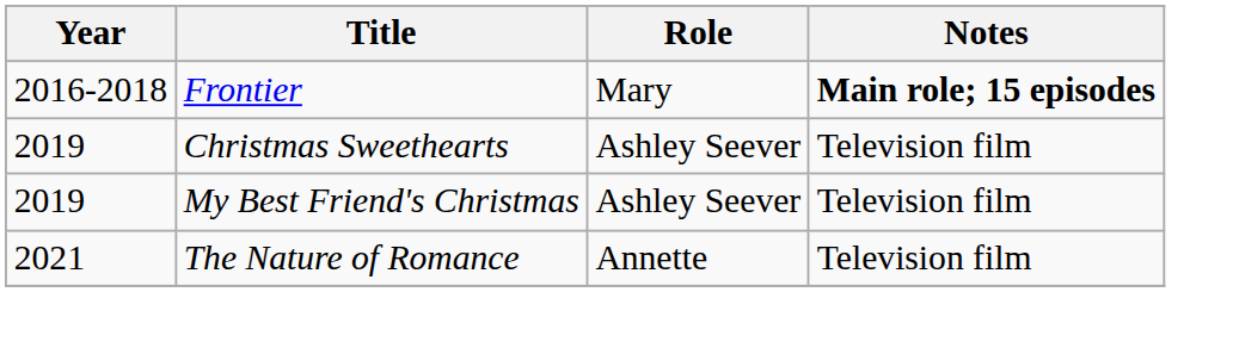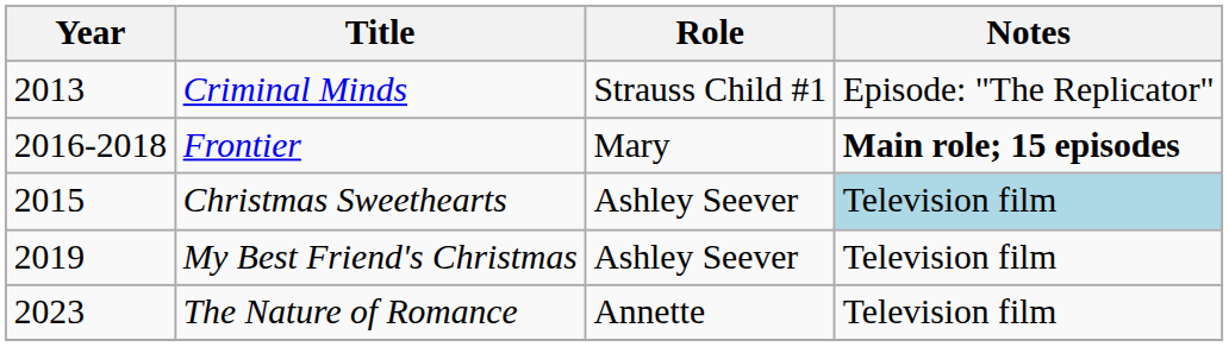 <table class="wikitable sortable">
 <tr>
 <th>Year</th>
 <th>Title</th>
 <th>Role</th>
 <th>Notes</th>
 </tr>
 <tr>
+<td>2013</td>
+<td><em><a href='#'>Criminal Minds</a></em></td>
+<td>Strauss Child #1</td>
+<td>Episode: "The Replicator"</td>
+</tr>
+<tr>
 <td>2016-2018</td>
 <td><em><a href='#'>Frontier</a></em></td>
 <td>Mary</td>
 <td><strong>Main role; 15 episodes</strong></td>
 </tr>
 <tr>
-<td>2019</td>
+<td>2015</td>
 <td><em>Christmas Sweethearts</em></td>
 <td>Ashley Seever</td>
-<td>Television film</td>
+<td style="background: lightblue;">Television film</td>
 </tr>
 <tr>
 <td>2019</td>
 <td><em>My Best Friend's Christmas</em></td>
 <td>Ashley Seever</td>
 <td>Television film</td>
 </tr>
 <tr>
-<td>2021</td>
+<td>2023</td>
 <td><em>The Nature of Romance</em></td>
 <td>Annette</td>
 <td>Television film</td>
 </tr>
 <tr>
 </tr>
 </table>
